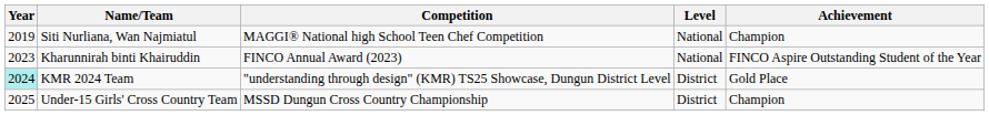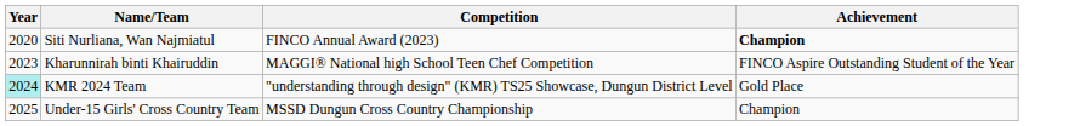 <table class="wikitable">
 <tr>
 <th>Year</th>
 <th>Name/Team</th>
 <th>Competition</th>
-<th>Level</th>
 <th>Achievement</th>
 </tr>
 <tr>
-<td>2019</td>
+<td>2020</td>
 <td>Siti Nurliana, Wan Najmiatul</td>
-<td>MAGGI® National high School Teen Chef Competition</td>
-<td>National</td>
-<td>Champion</td>
+<td>FINCO Annual Award (2023)</td>
+<td><strong>Champion</strong></td>
 </tr>
 <tr>
 <td>2023</td>
 <td>Kharunnirah binti Khairuddin</td>
-<td>FINCO Annual Award (2023)</td>
-<td>National</td>
+<td>MAGGI® National high School Teen Chef Competition</td>
 <td>FINCO Aspire Outstanding Student of the Year</td>
 </tr>
 <tr>
 <td style="background: paleturquoise;">2024</td>
 <td>KMR 2024 Team</td>
 <td>"understanding through design" (KMR) TS25 Showcase, Dungun District Level</td>
-<td>District</td>
 <td>Gold Place</td>
 </tr>
 <tr>
 <td>2025</td>
 <td>Under-15 Girls' Cross Country Team</td>
 <td>MSSD Dungun Cross Country Championship</td>
-<td>District</td>
 <td>Champion</td>
 </tr>
 </table>
